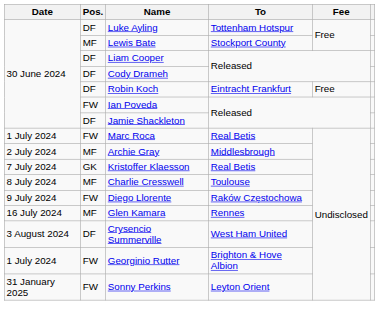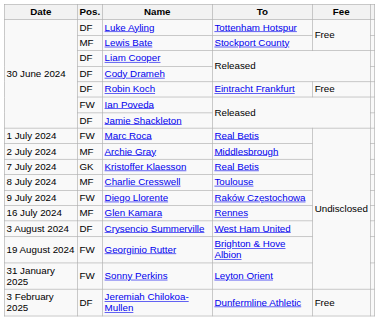 <table class="wikitable">
 <tr>
 <th>Date</th>
 <th>Pos.</th>
 <th>Name</th>
 <th>To</th>
 <th>Fee</th>
 <th></th>
 </tr>
 <tr>
 <td rowspan="7">30 June 2024</td>
 <td>DF</td>
 <td> <a href='#'>Luke Ayling</a></td>
 <td> <a href='#'>Tottenham Hotspur</a></td>
 <td rowspan="2">Free</td>
 <td></td>
 </tr>
 <tr>
 <td>MF</td>
 <td> <a href='#'>Lewis Bate</a></td>
 <td> <a href='#'>Stockport County</a></td>
 <td></td>
 </tr>
 <tr>
 <td>DF</td>
 <td> <a href='#'>Liam Cooper</a></td>
 <td colspan="2" rowspan="2">Released</td>
 <td></td>
 </tr>
 <tr>
 <td>DF</td>
 <td> <a href='#'>Cody Drameh</a></td>
 <td></td>
 </tr>
 <tr>
 <td>DF</td>
 <td> <a href='#'>Robin Koch</a></td>
 <td> <a href='#'>Eintracht Frankfurt</a></td>
 <td>Free</td>
 <td></td>
 </tr>
 <tr>
 <td>FW</td>
 <td> <a href='#'>Ian Poveda</a></td>
 <td colspan="2" rowspan="2">Released</td>
 <td></td>
 </tr>
 <tr>
 <td>DF</td>
 <td> <a href='#'>Jamie Shackleton</a></td>
 <td></td>
 </tr>
 <tr>
 <td>1 July 2024</td>
 <td>FW</td>
 <td> <a href='#'>Marc Roca</a></td>
 <td> <a href='#'>Real Betis</a></td>
 <td rowspan="9">Undisclosed</td>
 <td></td>
 </tr>
 <tr>
 <td>2 July 2024</td>
 <td>MF</td>
 <td> <a href='#'>Archie Gray</a></td>
 <td> <a href='#'>Middlesbrough</a></td>
 <td></td>
 </tr>
 <tr>
 <td>7 July 2024</td>
 <td>GK</td>
 <td> <a href='#'>Kristoffer Klaesson</a></td>
 <td> <a href='#'>Real Betis</a></td>
 <td></td>
 </tr>
 <tr>
 <td>8 July 2024</td>
 <td>MF</td>
 <td> <a href='#'>Charlie Cresswell</a></td>
 <td> <a href='#'>Toulouse</a></td>
 <td></td>
 </tr>
 <tr>
 <td>9 July 2024</td>
 <td>FW</td>
 <td> <a href='#'>Diego Llorente</a></td>
 <td> <a href='#'>Raków Częstochowa</a></td>
 <td></td>
 </tr>
 <tr>
 <td>16 July 2024</td>
 <td>MF</td>
 <td> <a href='#'>Glen Kamara</a></td>
 <td> <a href='#'>Rennes</a></td>
 <td></td>
 </tr>
 <tr>
 <td>3 August 2024</td>
 <td>DF</td>
 <td> <a href='#'>Crysencio Summerville</a></td>
 <td> <a href='#'>West Ham United</a></td>
 <td></td>
 </tr>
 <tr>
-<td>1 July 2024</td>
+<td>19 August 2024</td>
 <td>FW</td>
 <td> <a href='#'>Georginio Rutter</a></td>
 <td> <a href='#'>Brighton & Hove Albion</a></td>
 <td></td>
 </tr>
 <tr>
 <td>31 January 2025</td>
 <td>FW</td>
 <td> <a href='#'>Sonny Perkins</a></td>
 <td> <a href='#'>Leyton Orient</a></td>
 <td></td>
 </tr>
+<tr>
+<td>3 February 2025</td>
+<td>DF</td>
+<td> <a href='#'>Jeremiah Chilokoa-Mullen</a></td>
+<td> <a href='#'>Dunfermline Athletic</a></td>
+<td>Free</td>
+<td></td>
+</tr>
 </table>
